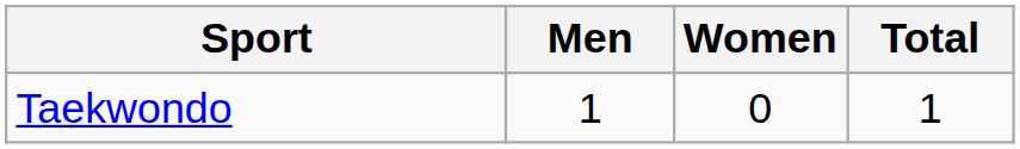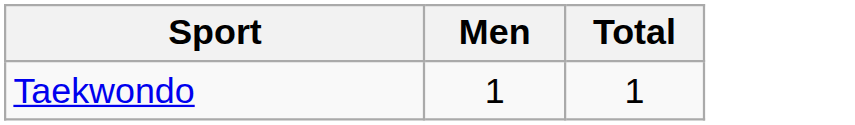 <table class="wikitable sortable" style="text-align:center;">
 <tr>
 <th width="180">Sport</th>
 <th width="55">Men</th>
-<th width="55">Women</th>
 <th width="55">Total</th>
 </tr>
 <tr>
 <td align="left"><a href='#'>Taekwondo</a></td>
 <td>1</td>
-<td>0</td>
 <td>1</td>
 </tr>
 </table>
